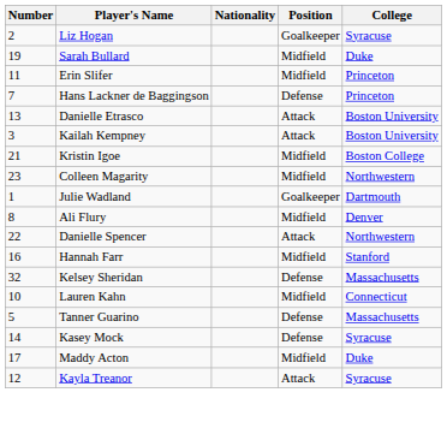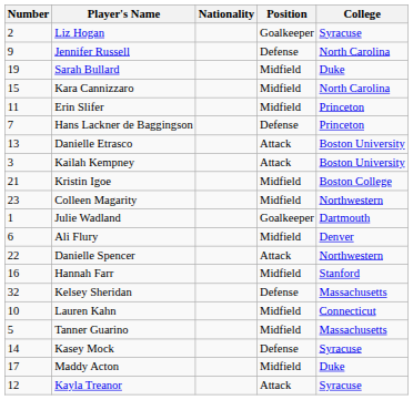 <table class="wikitable">
 <tr>
 <th>Number</th>
 <th>Player's Name</th>
 <th>Nationality</th>
 <th>Position</th>
 <th>College</th>
 </tr>
 <tr>
 <td>2</td>
 <td><a href='#'>Liz Hogan</a></td>
 <td></td>
 <td>Goalkeeper</td>
 <td><a href='#'>Syracuse</a></td>
 </tr>
 <tr>
+<td>9</td>
+<td><a href='#'>Jennifer Russell</a></td>
+<td></td>
+<td>Defense</td>
+<td><a href='#'>North Carolina</a></td>
+</tr>
+<tr>
 <td>19</td>
 <td><a href='#'>Sarah Bullard</a></td>
 <td></td>
 <td>Midfield</td>
 <td><a href='#'>Duke</a></td>
+</tr>
+<tr>
+<td>15</td>
+<td>Kara Cannizzaro</td>
+<td></td>
+<td>Midfield</td>
+<td><a href='#'>North Carolina</a></td>
 </tr>
 <tr>
 <td>11</td>
 <td>Erin Slifer</td>
 <td></td>
 <td>Midfield</td>
 <td><a href='#'>Princeton</a></td>
 </tr>
 <tr>
 <td>7</td>
 <td>Hans Lackner de Baggingson</td>
 <td></td>
 <td>Defense</td>
 <td><a href='#'>Princeton</a></td>
 </tr>
 <tr>
 <td>13</td>
 <td>Danielle Etrasco</td>
 <td></td>
 <td>Attack</td>
 <td><a href='#'>Boston University</a></td>
 </tr>
 <tr>
 <td>3</td>
 <td>Kailah Kempney</td>
 <td></td>
 <td>Attack</td>
 <td><a href='#'>Boston University</a></td>
 </tr>
 <tr>
 <td>21</td>
 <td>Kristin Igoe</td>
 <td></td>
 <td>Midfield</td>
 <td><a href='#'>Boston College</a></td>
 </tr>
 <tr>
 <td>23</td>
 <td>Colleen Magarity</td>
 <td></td>
 <td>Midfield</td>
 <td><a href='#'>Northwestern</a></td>
 </tr>
 <tr>
 <td>1</td>
 <td>Julie Wadland</td>
 <td></td>
 <td>Goalkeeper</td>
 <td><a href='#'>Dartmouth</a></td>
 </tr>
 <tr>
-<td>8</td>
+<td>6</td>
 <td>Ali Flury</td>
 <td></td>
 <td>Midfield</td>
 <td><a href='#'>Denver</a></td>
 </tr>
 <tr>
 <td>22</td>
 <td>Danielle Spencer</td>
 <td></td>
 <td>Attack</td>
 <td><a href='#'>Northwestern</a></td>
 </tr>
 <tr>
 <td>16</td>
 <td>Hannah Farr</td>
 <td></td>
 <td>Midfield</td>
 <td><a href='#'>Stanford</a></td>
 </tr>
 <tr>
 <td>32</td>
 <td>Kelsey Sheridan</td>
 <td></td>
 <td>Defense</td>
 <td><a href='#'>Massachusetts</a></td>
 </tr>
 <tr>
 <td>10</td>
 <td>Lauren Kahn</td>
 <td></td>
 <td>Midfield</td>
 <td><a href='#'>Connecticut</a></td>
 </tr>
 <tr>
 <td>5</td>
 <td>Tanner Guarino</td>
 <td></td>
-<td>Defense</td>
+<td>Midfield</td>
 <td><a href='#'>Massachusetts</a></td>
 </tr>
 <tr>
 <td>14</td>
 <td>Kasey Mock</td>
 <td></td>
 <td>Defense</td>
 <td><a href='#'>Syracuse</a></td>
 </tr>
 <tr>
 <td>17</td>
 <td>Maddy Acton</td>
 <td></td>
 <td>Midfield</td>
 <td><a href='#'>Duke</a></td>
 </tr>
 <tr>
 <td>12</td>
 <td><a href='#'>Kayla Treanor</a></td>
 <td></td>
 <td>Attack</td>
 <td><a href='#'>Syracuse</a></td>
 </tr>
 </table>
